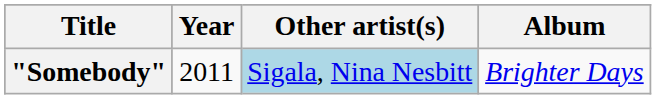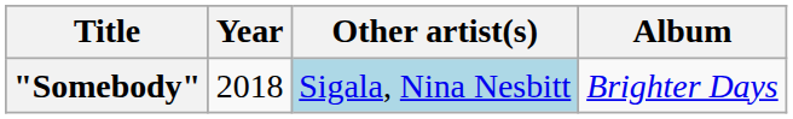 <table class="wikitable plainrowheaders" style="text-align:center;">
 <tr>
 <th scope="col">Title</th>
 <th scope="col">Year</th>
 <th scope="col">Other artist(s)</th>
 <th scope="col">Album</th>
 </tr>
 <tr>
 <th scope="row">"Somebody"</th>
-<td>2011</td>
+<td>2018</td>
 <td style="background: lightblue;"><a href='#'>Sigala</a>, <a href='#'>Nina Nesbitt</a></td>
 <td><em><a href='#'>Brighter Days</a></em></td>
 </tr>
 </table>
